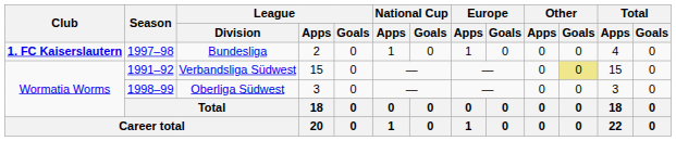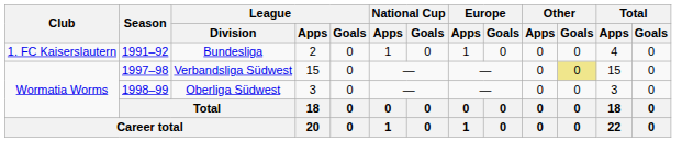 <table class="wikitable" style="text-align: center">
 <tr>
 <th rowspan="2">Club</th>
 <th rowspan="2">Season</th>
 <th colspan="3">League</th>
 <th colspan="2">National Cup</th>
 <th colspan="2">Europe</th>
 <th colspan="2">Other</th>
 <th colspan="2">Total</th>
 </tr>
 <tr>
 <th>Division</th>
 <th>Apps</th>
 <th>Goals</th>
 <th>Apps</th>
 <th>Goals</th>
 <th>Apps</th>
 <th>Goals</th>
 <th>Apps</th>
 <th>Goals</th>
 <th>Apps</th>
 <th>Goals</th>
 </tr>
 <tr>
-<td><strong><a href='#'>1. FC Kaiserslautern</a></strong></td>
-<td><a href='#'>1997–98</a></td>
+<td><a href='#'>1. FC Kaiserslautern</a></td>
+<td><a href='#'>1991–92</a></td>
 <td><a href='#'>Bundesliga</a></td>
 <td>2</td>
 <td>0</td>
 <td>1</td>
 <td>0</td>
 <td>1</td>
 <td>0</td>
 <td>0</td>
 <td>0</td>
 <td>4</td>
 <td>0</td>
 </tr>
 <tr>
 <td rowspan="3"><a href='#'>Wormatia Worms</a></td>
-<td><a href='#'>1991–92</a></td>
+<td><a href='#'>1997–98</a></td>
 <td><a href='#'>Verbandsliga Südwest</a></td>
 <td>15</td>
 <td>0</td>
 <td colspan="2">—</td>
 <td colspan="2">—</td>
 <td>0</td>
 <td style="background: khaki;">0</td>
 <td>15</td>
 <td>0</td>
 </tr>
 <tr>
 <td><a href='#'>1998–99</a></td>
 <td><a href='#'>Oberliga Südwest</a></td>
 <td>3</td>
 <td>0</td>
 <td colspan="2">—</td>
 <td colspan="2">—</td>
 <td>0</td>
 <td>0</td>
 <td>3</td>
 <td>0</td>
 </tr>
 <tr>
 <th colspan="2">Total</th>
 <th>18</th>
 <th>0</th>
 <th>0</th>
 <th>0</th>
 <th>0</th>
 <th>0</th>
 <th>0</th>
 <th>0</th>
 <th>18</th>
 <th>0</th>
 </tr>
 <tr>
 <th colspan="3">Career total</th>
 <th>20</th>
 <th>0</th>
 <th>1</th>
 <th>0</th>
 <th>1</th>
 <th>0</th>
 <th>0</th>
 <th>0</th>
 <th>22</th>
 <th>0</th>
 </tr>
 </table>
